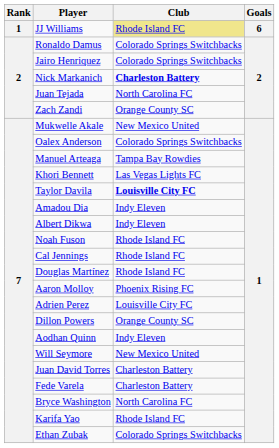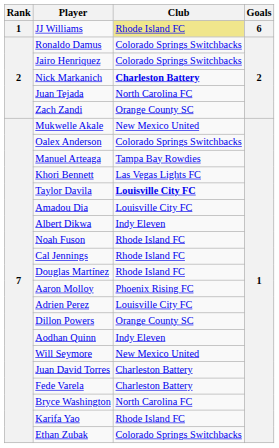 <table class="wikitable" style="text-align:left">
 <tr>
 <th>Rank</th>
 <th>Player</th>
 <th>Club</th>
 <th>Goals</th>
 </tr>
 <tr>
 <th>1</th>
 <td> <a href='#'>JJ Williams</a></td>
 <td style="background: khaki;"><a href='#'>Rhode Island FC</a></td>
 <th>6</th>
 </tr>
 <tr>
 <th rowspan=5>2</th>
 <td> <a href='#'>Ronaldo Damus</a></td>
 <td><a href='#'>Colorado Springs Switchbacks</a></td>
 <th rowspan=5>2</th>
 </tr>
 <tr>
 <td> <a href='#'>Jairo Henriquez</a></td>
 <td><a href='#'>Colorado Springs Switchbacks</a></td>
 </tr>
 <tr>
 <td> <a href='#'>Nick Markanich</a></td>
 <td><strong><a href='#'>Charleston Battery</a></strong></td>
 </tr>
 <tr>
 <td> <a href='#'>Juan Tejada</a></td>
 <td><a href='#'>North Carolina FC</a></td>
 </tr>
 <tr>
 <td> <a href='#'>Zach Zandi</a></td>
 <td><a href='#'>Orange County SC</a></td>
 </tr>
 <tr>
 <th rowspan=20>7</th>
 <td> <a href='#'>Mukwelle Akale</a></td>
 <td><a href='#'>New Mexico United</a></td>
 <th rowspan=20>1</th>
 </tr>
 <tr>
 <td> <a href='#'>Oalex Anderson</a></td>
 <td><a href='#'>Colorado Springs Switchbacks</a></td>
 </tr>
 <tr>
 <td> <a href='#'>Manuel Arteaga</a></td>
 <td><a href='#'>Tampa Bay Rowdies</a></td>
 </tr>
 <tr>
 <td> <a href='#'>Khori Bennett</a></td>
 <td><a href='#'>Las Vegas Lights FC</a></td>
 </tr>
 <tr>
 <td> <a href='#'>Taylor Davila</a></td>
 <td><strong><a href='#'>Louisville City FC</a></strong></td>
 </tr>
 <tr>
 <td> <a href='#'>Amadou Dia</a></td>
-<td><a href='#'>Indy Eleven</a></td>
+<td><a href='#'>Louisville City FC</a></td>
 </tr>
 <tr>
 <td> <a href='#'>Albert Dikwa</a></td>
 <td><a href='#'>Indy Eleven</a></td>
 </tr>
 <tr>
 <td> <a href='#'>Noah Fuson</a></td>
 <td><a href='#'>Rhode Island FC</a></td>
 </tr>
 <tr>
 <td> <a href='#'>Cal Jennings</a></td>
 <td><a href='#'>Rhode Island FC</a></td>
 </tr>
 <tr>
 <td> <a href='#'>Douglas Martínez</a></td>
 <td><a href='#'>Rhode Island FC</a></td>
 </tr>
 <tr>
 <td> <a href='#'>Aaron Molloy</a></td>
 <td><a href='#'>Phoenix Rising FC</a></td>
 </tr>
 <tr>
 <td> <a href='#'>Adrien Perez</a></td>
 <td><a href='#'>Louisville City FC</a></td>
 </tr>
 <tr>
 <td> <a href='#'>Dillon Powers</a></td>
 <td><a href='#'>Orange County SC</a></td>
 </tr>
 <tr>
 <td> <a href='#'>Aodhan Quinn</a></td>
 <td><a href='#'>Indy Eleven</a></td>
 </tr>
 <tr>
 <td> <a href='#'>Will Seymore</a></td>
 <td><a href='#'>New Mexico United</a></td>
 </tr>
 <tr>
 <td> <a href='#'>Juan David Torres</a></td>
 <td><a href='#'>Charleston Battery</a></td>
 </tr>
 <tr>
 <td> <a href='#'>Fede Varela</a></td>
 <td><a href='#'>Charleston Battery</a></td>
 </tr>
 <tr>
 <td> <a href='#'>Bryce Washington</a></td>
 <td><a href='#'>North Carolina FC</a></td>
 </tr>
 <tr>
 <td> <a href='#'>Karifa Yao</a></td>
 <td><a href='#'>Rhode Island FC</a></td>
 </tr>
 <tr>
 <td> <a href='#'>Ethan Zubak</a></td>
 <td><a href='#'>Colorado Springs Switchbacks</a></td>
 </tr>
 </table>
